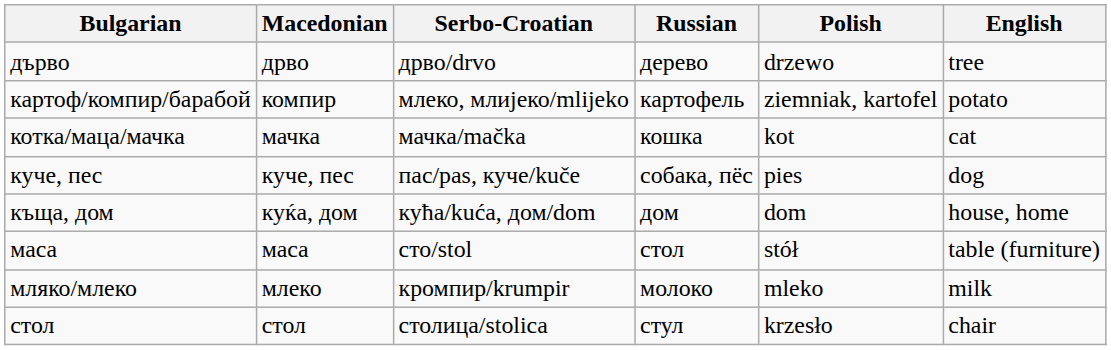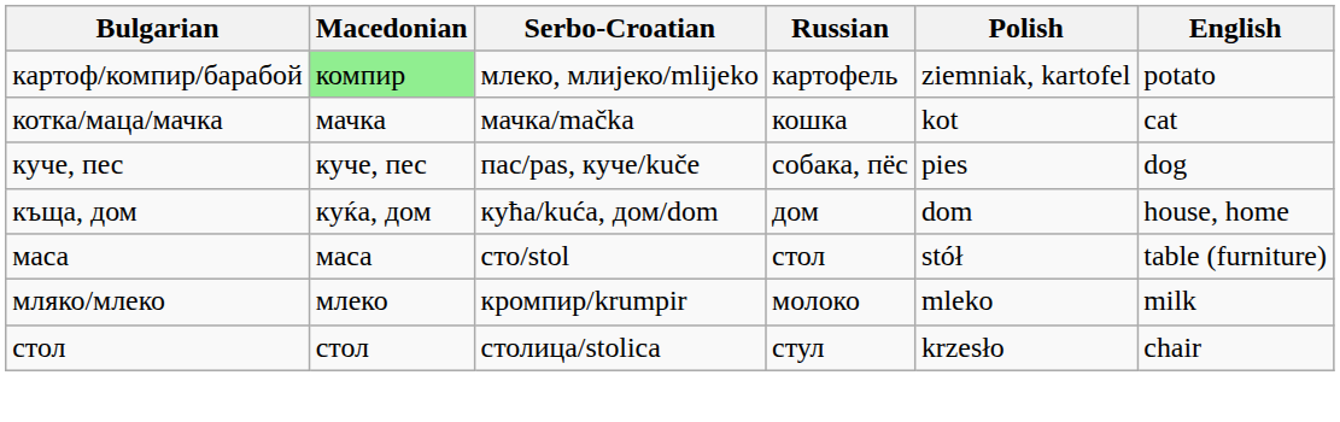 <table class="wikitable">
 <tr>
 <th>Bulgarian</th>
 <th>Macedonian</th>
 <th>Serbо-Croatian</th>
 <th>Russian</th>
 <th>Polish</th>
 <th>English</th>
 </tr>
 <tr>
-<td>дърво</td>
-<td>дрво</td>
-<td>дрво/drvo</td>
-<td>дерево</td>
-<td>drzewo</td>
-<td>tree</td>
-</tr>
-<tr>
 <td>картоф/компир/барабой</td>
-<td>компир</td>
+<td style="background: lightgreen;">компир</td>
 <td>млеко, млијеко/mlijeko</td>
 <td>картофель</td>
 <td>ziemniak, kartofel</td>
 <td>potato</td>
 </tr>
 <tr>
 <td>котка/маца/мачка</td>
 <td>мачка</td>
 <td>мачка/mačka</td>
 <td>кошка</td>
 <td>kot</td>
 <td>cat</td>
 </tr>
 <tr>
 <td>куче, пес</td>
 <td>куче, пес</td>
 <td>пас/pas, куче/kuče</td>
 <td>собака, пёс</td>
 <td>pies</td>
 <td>dog</td>
 </tr>
 <tr>
 <td>къща, дом</td>
 <td>куќа, дом</td>
 <td>кућа/kuća, дом/dom</td>
 <td>дом</td>
 <td>dom</td>
 <td>house, home</td>
 </tr>
 <tr>
 <td>маса</td>
 <td>маса</td>
 <td>сто/stol</td>
 <td>стол</td>
 <td>stół</td>
 <td>table (furniture)</td>
 </tr>
 <tr>
 <td>мляко/млеко</td>
 <td>млеко</td>
 <td>кромпир/krumpir</td>
 <td>молоко</td>
 <td>mleko</td>
 <td>milk</td>
 </tr>
 <tr>
 <td>стол</td>
 <td>стол</td>
 <td>столица/stolica</td>
 <td>стул</td>
 <td>krzesło</td>
 <td>chair</td>
 </tr>
 </table>
